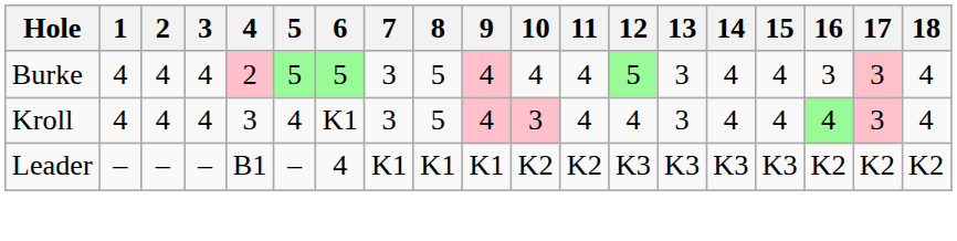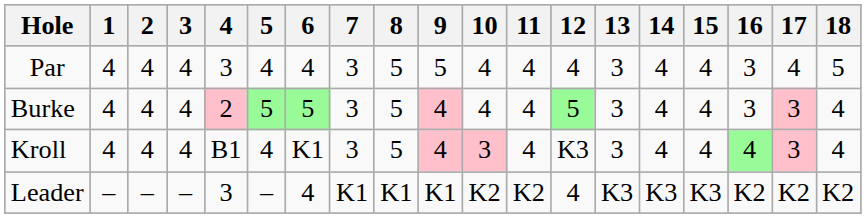 <table class="wikitable" style="text-align:center">
 <tr>
 <th>Hole</th>
 <th> 1 </th>
 <th> 2 </th>
 <th> 3 </th>
 <th> 4 </th>
 <th> 5 </th>
 <th> 6 </th>
 <th> 7 </th>
 <th> 8 </th>
 <th> 9 </th>
 <th>10</th>
 <th>11</th>
 <th>12</th>
 <th>13</th>
 <th>14</th>
 <th>15</th>
 <th>16</th>
 <th>17</th>
 <th>18</th>
+</tr>
+<tr>
+<td>Par</td>
+<td>4</td>
+<td>4</td>
+<td>4</td>
+<td>3</td>
+<td>4</td>
+<td>4</td>
+<td>3</td>
+<td>5</td>
+<td>5</td>
+<td>4</td>
+<td>4</td>
+<td>4</td>
+<td>3</td>
+<td>4</td>
+<td>4</td>
+<td>3</td>
+<td>4</td>
+<td>5</td>
 </tr>
 <tr>
 <td align=left> Burke</td>
 <td>4</td>
 <td>4</td>
 <td>4</td>
 <td style="background: Pink;">2</td>
 <td style="background: PaleGreen;">5</td>
 <td style="background: PaleGreen;">5</td>
 <td>3</td>
 <td>5</td>
 <td style="background: Pink;">4</td>
 <td>4</td>
 <td>4</td>
 <td style="background: PaleGreen;">5</td>
 <td>3</td>
 <td>4</td>
 <td>4</td>
 <td>3</td>
 <td style="background: Pink;">3</td>
 <td>4</td>
 </tr>
 <tr>
 <td align=left> Kroll</td>
 <td>4</td>
 <td>4</td>
 <td>4</td>
-<td>3</td>
+<td>B1</td>
 <td>4</td>
 <td>K1</td>
 <td>3</td>
 <td>5</td>
 <td style="background: Pink;">4</td>
 <td style="background: Pink;">3</td>
 <td>4</td>
-<td>4</td>
+<td>K3</td>
 <td>3</td>
 <td>4</td>
 <td>4</td>
 <td style="background: PaleGreen;">4</td>
 <td style="background: Pink;">3</td>
 <td>4</td>
 </tr>
 <tr>
 <td align=left>Leader</td>
 <td>–</td>
 <td>–</td>
 <td>–</td>
-<td>B1</td>
+<td>3</td>
 <td>–</td>
 <td>4</td>
 <td>K1</td>
 <td>K1</td>
 <td>K1</td>
 <td>K2</td>
 <td>K2</td>
-<td>K3</td>
+<td>4</td>
 <td>K3</td>
 <td>K3</td>
 <td>K3</td>
 <td>K2</td>
 <td>K2</td>
 <td>K2</td>
 </tr>
 </table>
